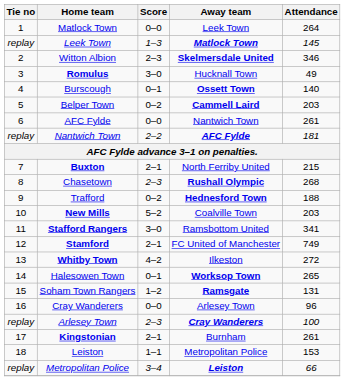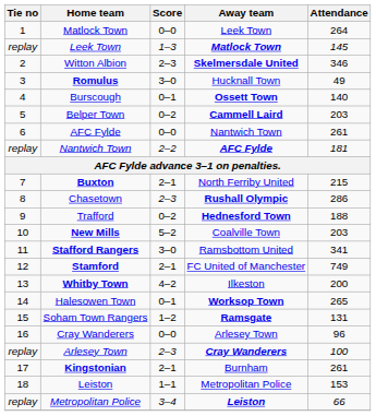 <table class="wikitable" style="text-align:center">
 <tr>
 <th>Tie no</th>
 <th>Home team</th>
 <th>Score</th>
 <th>Away team</th>
 <th>Attendance</th>
 </tr>
 <tr>
 <td>1</td>
 <td><a href='#'>Matlock Town</a></td>
 <td>0–0</td>
 <td><a href='#'>Leek Town</a></td>
 <td>264</td>
 </tr>
 <tr>
 <td><em>replay</em></td>
 <td><em><a href='#'>Leek Town</a></em></td>
 <td><em>1–3</em></td>
 <td><strong><em><a href='#'>Matlock Town</a></em></strong></td>
 <td><em>145</em></td>
 </tr>
 <tr>
 <td>2</td>
 <td><a href='#'>Witton Albion</a></td>
 <td>2–3</td>
 <td><strong><a href='#'>Skelmersdale United</a></strong></td>
 <td>346</td>
 </tr>
 <tr>
 <td>3</td>
 <td><strong><a href='#'>Romulus</a></strong></td>
 <td>3–0</td>
 <td><a href='#'>Hucknall Town</a></td>
 <td>49</td>
 </tr>
 <tr>
 <td>4</td>
 <td><a href='#'>Burscough</a></td>
 <td>0–1</td>
 <td><strong><a href='#'>Ossett Town</a></strong></td>
 <td>140</td>
 </tr>
 <tr>
 <td>5</td>
 <td><a href='#'>Belper Town</a></td>
 <td>0–2</td>
 <td><strong><a href='#'>Cammell Laird</a></strong></td>
 <td>203</td>
 </tr>
 <tr>
 <td>6</td>
 <td><a href='#'>AFC Fylde</a></td>
 <td>0–0</td>
 <td><a href='#'>Nantwich Town</a></td>
 <td>261</td>
 </tr>
 <tr>
 <td><em>replay</em></td>
 <td><em><a href='#'>Nantwich Town</a></em></td>
 <td><em>2–2</em></td>
 <td><strong><em><a href='#'>AFC Fylde</a></em></strong></td>
 <td><em>181</em></td>
 </tr>
 <tr>
 <th colspan="5"><em>AFC Fylde advance 3–1 on penalties.</em></th>
 </tr>
 <tr>
 <td>7</td>
 <td><strong><a href='#'>Buxton</a></strong></td>
 <td>2–1</td>
 <td><a href='#'>North Ferriby United</a></td>
 <td>215</td>
 </tr>
 <tr>
 <td>8</td>
 <td><a href='#'>Chasetown</a></td>
 <td><em>2–3</em></td>
 <td><strong><a href='#'>Rushall Olympic</a></strong></td>
-<td>268</td>
+<td>286</td>
 </tr>
 <tr>
 <td>9</td>
 <td><a href='#'>Trafford</a></td>
 <td>0–2</td>
 <td><strong><a href='#'>Hednesford Town</a></strong></td>
 <td>188</td>
 </tr>
 <tr>
 <td>10</td>
 <td><strong><a href='#'>New Mills</a></strong></td>
 <td>5–2</td>
 <td><a href='#'>Coalville Town</a></td>
 <td>203</td>
 </tr>
 <tr>
 <td>11</td>
 <td><strong><a href='#'>Stafford Rangers</a></strong></td>
 <td>3–0</td>
 <td><a href='#'>Ramsbottom United</a></td>
 <td>341</td>
 </tr>
 <tr>
 <td>12</td>
 <td><strong><a href='#'>Stamford</a></strong></td>
 <td>2–1</td>
 <td><a href='#'>FC United of Manchester</a></td>
 <td>749</td>
 </tr>
 <tr>
 <td>13</td>
 <td><strong><a href='#'>Whitby Town</a></strong></td>
 <td>4–2</td>
 <td><a href='#'>Ilkeston</a></td>
-<td>272</td>
+<td>200</td>
 </tr>
 <tr>
 <td>14</td>
 <td><a href='#'>Halesowen Town</a></td>
 <td>0–1</td>
 <td><strong><a href='#'>Worksop Town</a></strong></td>
 <td>265</td>
 </tr>
 <tr>
 <td>15</td>
 <td><a href='#'>Soham Town Rangers</a></td>
 <td>1–2</td>
 <td><strong><a href='#'>Ramsgate</a></strong></td>
 <td>131</td>
 </tr>
 <tr>
 <td>16</td>
 <td><a href='#'>Cray Wanderers</a></td>
 <td>0–0</td>
 <td><a href='#'>Arlesey Town</a></td>
 <td>96</td>
 </tr>
 <tr>
 <td><em>replay</em></td>
 <td><em><a href='#'>Arlesey Town</a></em></td>
 <td><em>2–3</em></td>
 <td><strong><em><a href='#'>Cray Wanderers</a></em></strong></td>
 <td><em>100</em></td>
 </tr>
 <tr>
 <td>17</td>
 <td><strong><a href='#'>Kingstonian</a></strong></td>
 <td>2–1</td>
 <td><a href='#'>Burnham</a></td>
 <td>261</td>
 </tr>
 <tr>
 <td>18</td>
 <td><a href='#'>Leiston</a></td>
 <td>1–1</td>
 <td><a href='#'>Metropolitan Police</a></td>
 <td>153</td>
 </tr>
 <tr>
 <td><em>replay</em></td>
 <td><em><a href='#'>Metropolitan Police</a></em></td>
 <td><em>3–4</em></td>
 <td><strong><em><a href='#'>Leiston</a></em></strong></td>
 <td><em>66</em></td>
 </tr>
 <tr>
 </tr>
 </table>
